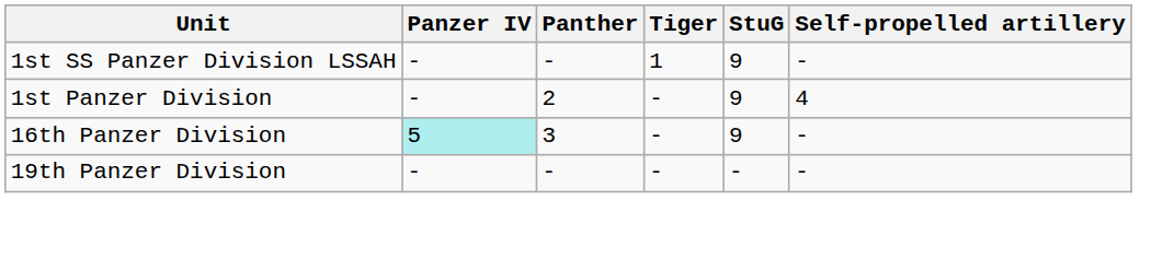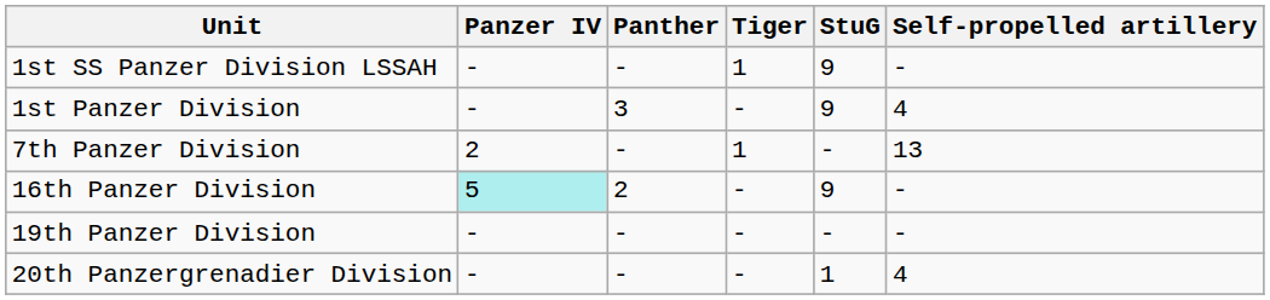 <table class="wikitable">
 <tr>
 <th>Unit</th>
 <th>Panzer IV</th>
 <th>Panther</th>
 <th>Tiger</th>
 <th>StuG</th>
 <th>Self-propelled artillery</th>
 </tr>
 <tr>
 <td>1st SS Panzer Division LSSAH</td>
 <td>-</td>
 <td>-</td>
 <td>1</td>
 <td>9</td>
 <td>-</td>
 </tr>
 <tr>
 <td>1st Panzer Division</td>
 <td>-</td>
-<td>2</td>
+<td>3</td>
 <td>-</td>
 <td>9</td>
 <td>4</td>
 </tr>
 <tr>
+<td>7th Panzer Division</td>
+<td>2</td>
+<td>-</td>
+<td>1</td>
+<td>-</td>
+<td>13</td>
+</tr>
+<tr>
 <td>16th Panzer Division</td>
 <td style="background: paleturquoise;">5</td>
-<td>3</td>
+<td>2</td>
 <td>-</td>
 <td>9</td>
 <td>-</td>
 </tr>
 <tr>
 <td>19th Panzer Division</td>
 <td>-</td>
 <td>-</td>
 <td>-</td>
 <td>-</td>
 <td>-</td>
 </tr>
+<tr>
+<td>20th Panzergrenadier Division</td>
+<td>-</td>
+<td>-</td>
+<td>-</td>
+<td>1</td>
+<td>4</td>
+</tr>
 </table>
